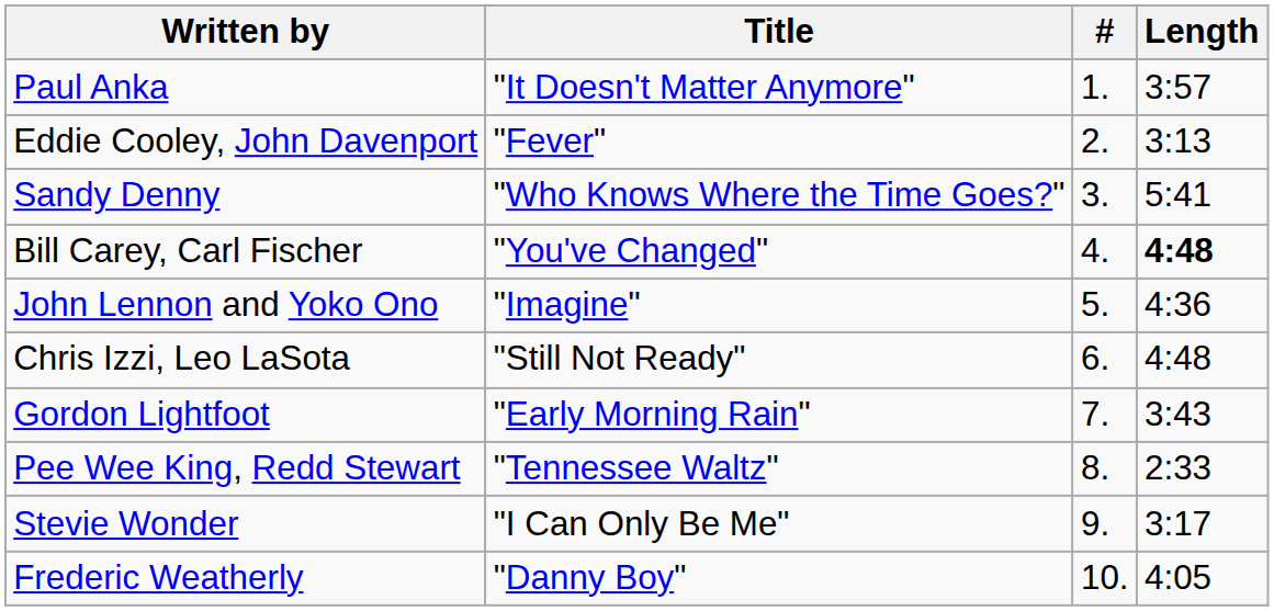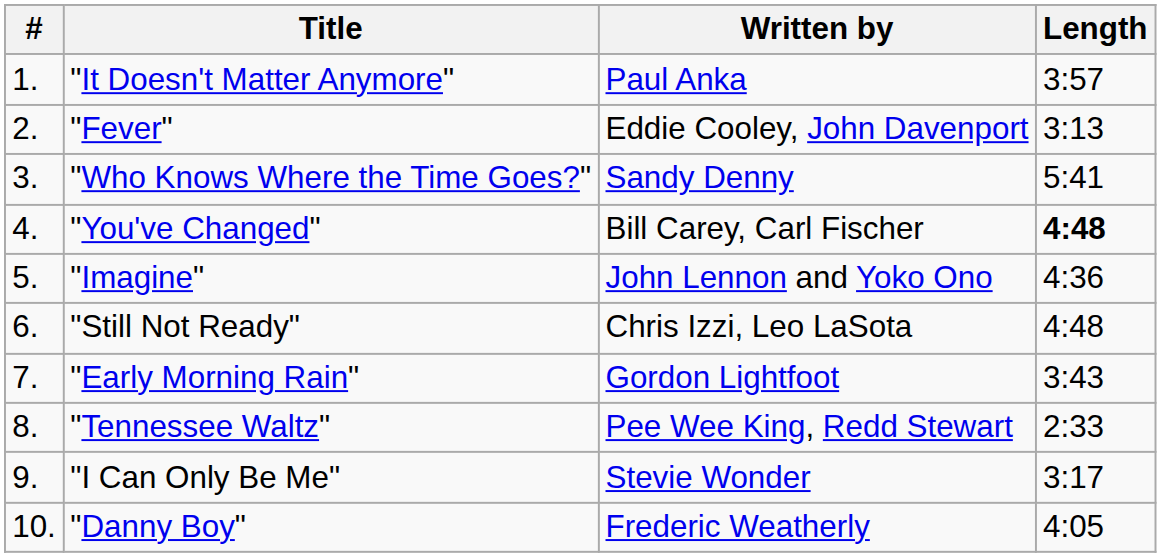 <table class="wikitable">
 <tr>
+<th>#</th>
+<th>Title</th>
 <th>Written by</th>
-<th>Title</th>
-<th>#</th>
 <th>Length</th>
 </tr>
 <tr>
+<td>1.</td>
+<td>"<a href='#'>It Doesn't Matter Anymore</a>"</td>
 <td><a href='#'>Paul Anka</a></td>
-<td>"<a href='#'>It Doesn't Matter Anymore</a>"</td>
-<td>1.</td>
 <td>3:57</td>
 </tr>
 <tr>
+<td>2.</td>
+<td>"<a href='#'>Fever</a>"</td>
 <td>Eddie Cooley, <a href='#'>John Davenport</a></td>
-<td>"<a href='#'>Fever</a>"</td>
-<td>2.</td>
 <td>3:13</td>
 </tr>
 <tr>
+<td>3.</td>
+<td>"<a href='#'>Who Knows Where the Time Goes?</a>"</td>
 <td><a href='#'>Sandy Denny</a></td>
-<td>"<a href='#'>Who Knows Where the Time Goes?</a>"</td>
-<td>3.</td>
 <td>5:41</td>
 </tr>
 <tr>
+<td>4.</td>
+<td>"<a href='#'>You've Changed</a>"</td>
 <td>Bill Carey, Carl Fischer</td>
-<td>"<a href='#'>You've Changed</a>"</td>
-<td>4.</td>
 <td><strong>4:48</strong></td>
 </tr>
 <tr>
+<td>5.</td>
+<td>"<a href='#'>Imagine</a>"</td>
 <td><a href='#'>John Lennon</a> and <a href='#'>Yoko Ono</a></td>
-<td>"<a href='#'>Imagine</a>"</td>
-<td>5.</td>
 <td>4:36</td>
 </tr>
 <tr>
+<td>6.</td>
+<td>"Still Not Ready"</td>
 <td>Chris Izzi, Leo LaSota</td>
-<td>"Still Not Ready"</td>
-<td>6.</td>
 <td>4:48</td>
 </tr>
 <tr>
+<td>7.</td>
+<td>"<a href='#'>Early Morning Rain</a>"</td>
 <td><a href='#'>Gordon Lightfoot</a></td>
-<td>"<a href='#'>Early Morning Rain</a>"</td>
-<td>7.</td>
 <td>3:43</td>
 </tr>
 <tr>
+<td>8.</td>
+<td>"<a href='#'>Tennessee Waltz</a>"</td>
 <td><a href='#'>Pee Wee King</a>, <a href='#'>Redd Stewart</a></td>
-<td>"<a href='#'>Tennessee Waltz</a>"</td>
-<td>8.</td>
 <td>2:33</td>
 </tr>
 <tr>
+<td>9.</td>
+<td>"I Can Only Be Me"</td>
 <td><a href='#'>Stevie Wonder</a></td>
-<td>"I Can Only Be Me"</td>
-<td>9.</td>
 <td>3:17</td>
 </tr>
 <tr>
+<td>10.</td>
+<td>"<a href='#'>Danny Boy</a>"</td>
 <td><a href='#'>Frederic Weatherly</a></td>
-<td>"<a href='#'>Danny Boy</a>"</td>
-<td>10.</td>
 <td>4:05</td>
 </tr>
 </table>
